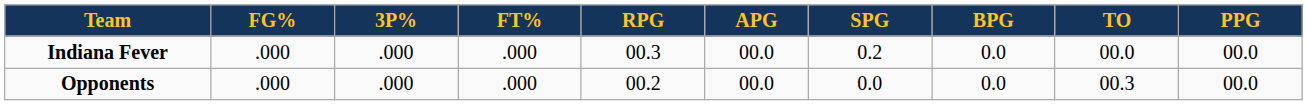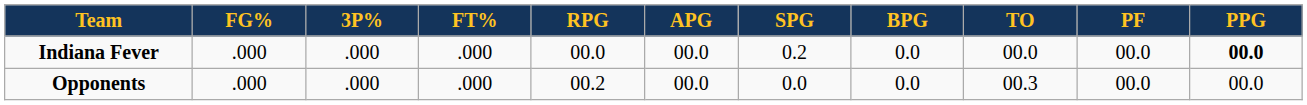 <table class="wikitable sortable" style="text-align:center;">
 <tr>
 <th style="background:#14345B;color:#ffc322;" width="10%">Team</th>
 <th style="background:#14345B;color:#ffc322;" width="6%">FG%</th>
 <th style="background:#14345B;color:#ffc322;" width="6%">3P%</th>
 <th style="background:#14345B;color:#ffc322;" width="6%">FT%</th>
 <th style="background:#14345B;color:#ffc322;" width="6%">RPG</th>
 <th style="background:#14345B;color:#ffc322;" width="5%">APG</th>
 <th style="background:#14345B;color:#ffc322;" width="6%">SPG</th>
 <th style="background:#14345B;color:#ffc322;" width="6%">BPG</th>
 <th style="background:#14345B;color:#ffc322;" width="6%">TO</th>
+<th style="background:#14345B;color:#ffc322;" width="6%">PF</th>
 <th style="background:#14345B;color:#ffc322;" width="6%">PPG</th>
 </tr>
 <tr>
 <td><strong>Indiana Fever</strong></td>
 <td>.000</td>
 <td>.000</td>
 <td>.000</td>
-<td>00.3</td>
+<td>00.0</td>
 <td>00.0</td>
 <td>0.2</td>
 <td>0.0</td>
 <td>00.0</td>
 <td>00.0</td>
+<td><strong>00.0</strong></td>
 </tr>
 <tr>
 <td><strong>Opponents</strong></td>
 <td>.000</td>
 <td>.000</td>
 <td>.000</td>
 <td>00.2</td>
 <td>00.0</td>
 <td>0.0</td>
 <td>0.0</td>
 <td>00.3</td>
 <td>00.0</td>
+<td>00.0</td>
 </tr>
 </table>
